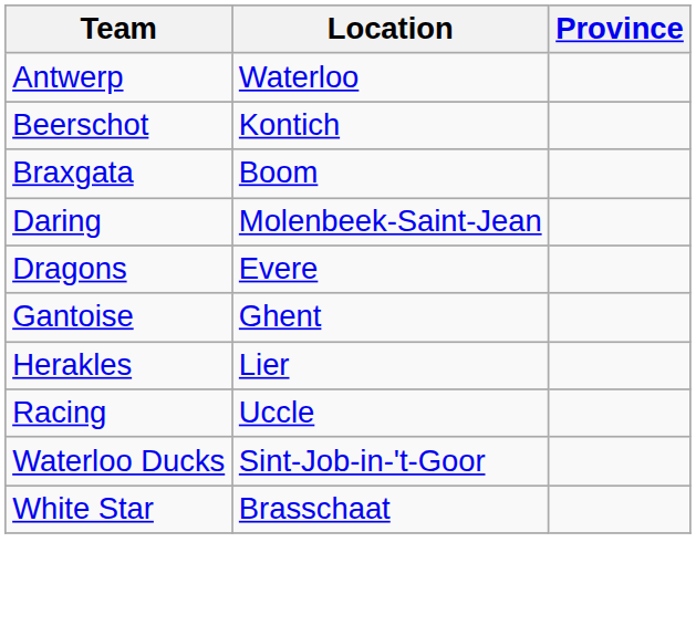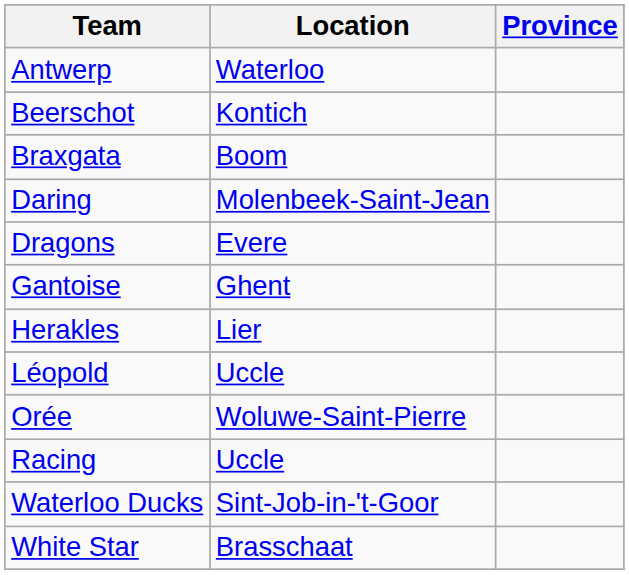 <table class="wikitable sortable">
 <tr>
 <th>Team</th>
 <th>Location</th>
 <th><a href='#'>Province</a></th>
 </tr>
 <tr>
 <td><a href='#'>Antwerp</a></td>
 <td><a href='#'>Waterloo</a></td>
 <td></td>
 </tr>
 <tr>
 <td><a href='#'>Beerschot</a></td>
 <td><a href='#'>Kontich</a></td>
 <td></td>
 </tr>
 <tr>
 <td><a href='#'>Braxgata</a></td>
 <td><a href='#'>Boom</a></td>
 <td></td>
 </tr>
 <tr>
 <td><a href='#'>Daring</a></td>
 <td><a href='#'>Molenbeek-Saint-Jean</a></td>
 <td></td>
 </tr>
 <tr>
 <td><a href='#'>Dragons</a></td>
 <td><a href='#'>Evere</a></td>
 <td></td>
 </tr>
 <tr>
 <td><a href='#'>Gantoise</a></td>
 <td><a href='#'>Ghent</a></td>
 <td></td>
 </tr>
 <tr>
 <td><a href='#'>Herakles</a></td>
 <td><a href='#'>Lier</a></td>
 <td></td>
 </tr>
 <tr>
+<td><a href='#'>Léopold</a></td>
+<td><a href='#'>Uccle</a></td>
+<td></td>
+</tr>
+<tr>
+<td><a href='#'>Orée</a></td>
+<td><a href='#'>Woluwe-Saint-Pierre</a></td>
+<td></td>
+</tr>
+<tr>
 <td><a href='#'>Racing</a></td>
 <td><a href='#'>Uccle</a></td>
 <td></td>
 </tr>
 <tr>
 <td><a href='#'>Waterloo Ducks</a></td>
 <td><a href='#'>Sint-Job-in-'t-Goor</a></td>
 <td></td>
 </tr>
 <tr>
 <td><a href='#'>White Star</a></td>
 <td><a href='#'>Brasschaat</a></td>
 <td></td>
 </tr>
 </table>
